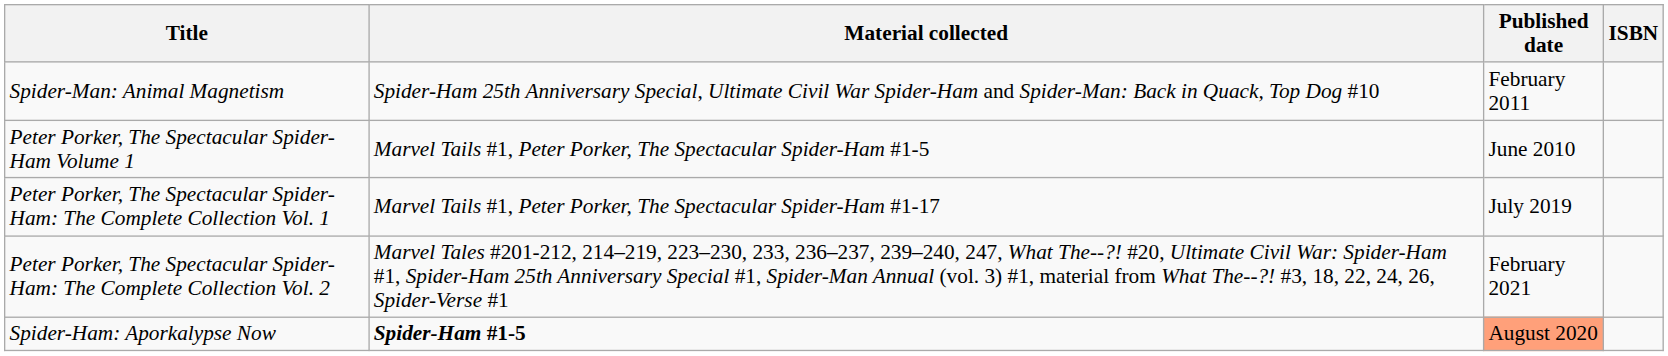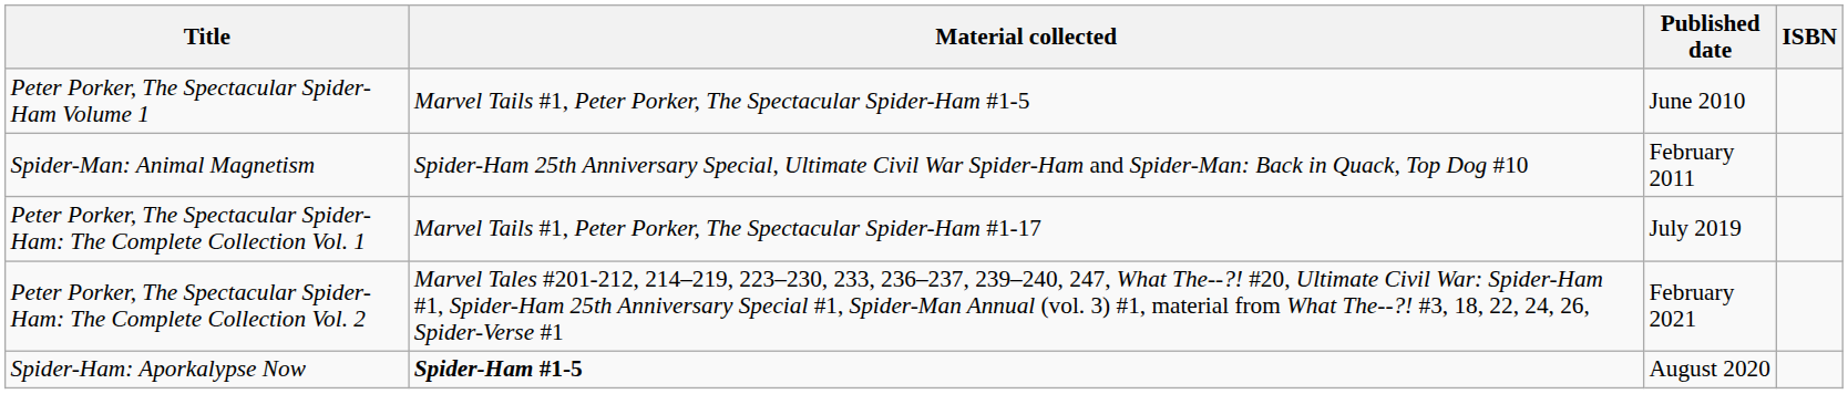 <table class="wikitable">
 <tr>
 <th>Title</th>
 <th>Material collected</th>
 <th>Published date</th>
 <th>ISBN</th>
 </tr>
 <tr>
+<td><em>Peter Porker, The Spectacular Spider-Ham Volume 1</em></td>
+<td><em>Marvel Tails</em> #1, <em>Peter Porker, The Spectacular Spider-Ham</em> #1-5</td>
+<td>June 2010</td>
+<td></td>
+</tr>
+<tr>
 <td><em>Spider-Man: Animal Magnetism</em></td>
 <td><em>Spider-Ham 25th Anniversary Special</em>, <em>Ultimate Civil War Spider-Ham</em> and <em>Spider-Man: Back in Quack, Top Dog</em> #10</td>
 <td>February 2011</td>
-<td></td>
-</tr>
-<tr>
-<td><em>Peter Porker, The Spectacular Spider-Ham Volume 1</em></td>
-<td><em>Marvel Tails</em> #1, <em>Peter Porker, The Spectacular Spider-Ham</em> #1-5</td>
-<td>June 2010</td>
 <td></td>
 </tr>
 <tr>
 <td><em>Peter Porker, The Spectacular Spider-Ham: The Complete Collection Vol. 1</em></td>
 <td><em>Marvel Tails</em> #1, <em>Peter Porker, The Spectacular Spider-Ham</em> #1-17</td>
 <td>July 2019</td>
 <td></td>
 </tr>
 <tr>
 <td><em>Peter Porker, The Spectacular Spider-Ham: The Complete Collection Vol. 2</em></td>
 <td><em>Marvel Tales</em> #201-212, 214–219, 223–230, 233, 236–237, 239–240, 247, <em>What The--?!</em> #20, <em>Ultimate Civil War: Spider-Ham</em> #1, <em>Spider-Ham 25th Anniversary Special</em> #1, <em>Spider-Man Annual</em> (vol. 3) #1, material from <em>What The--?!</em> #3, 18, 22, 24, 26, <em>Spider-Verse</em> #1</td>
 <td>February 2021</td>
 <td></td>
 </tr>
 <tr>
 <td><em>Spider-Ham: Aporkalypse Now</em></td>
 <td><strong><em>Spider-Ham</em> #1-5</strong></td>
-<td style="background: lightsalmon;">August 2020</td>
+<td>August 2020</td>
 <td></td>
 </tr>
 </table>
